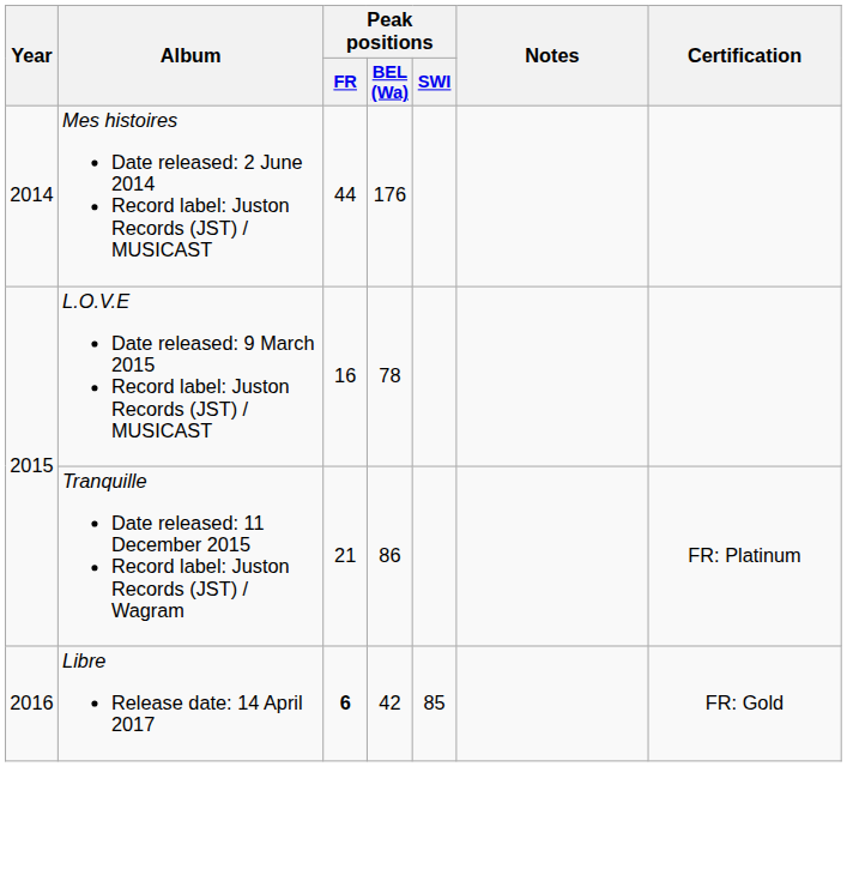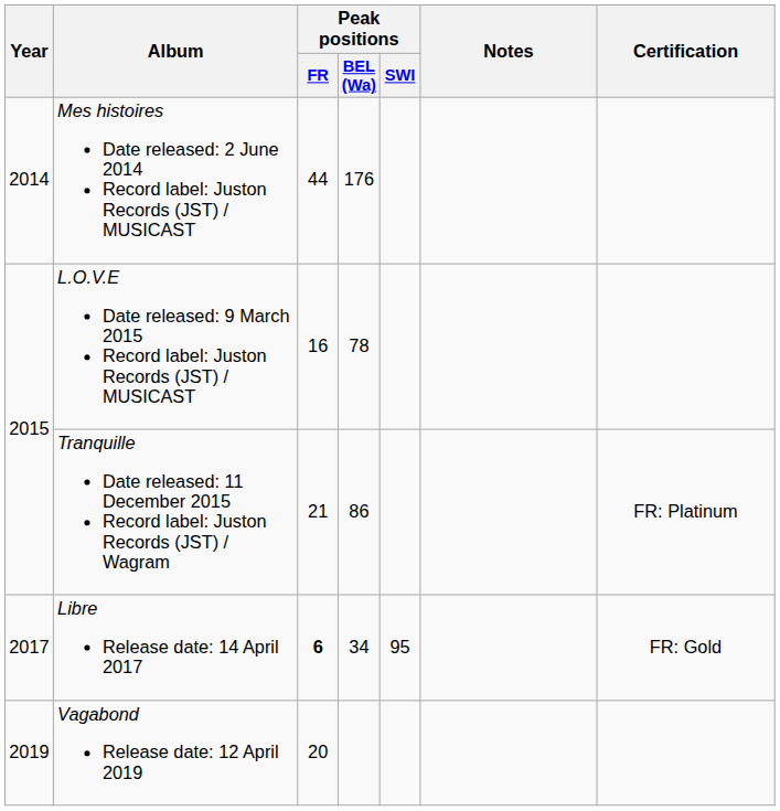 <table class="wikitable">
 <tr>
 <th align="center" rowspan="2" width="10">Year</th>
 <th align="center" rowspan="2" width="210">Album</th>
 <th align="center" colspan="3" width="20">Peak positions</th>
 <th align="center" rowspan="2" width="150">Notes</th>
 <th align="center" rowspan="2" width="150">Certification</th>
 </tr>
 <tr>
 <th scope="col" style="width:2em;font-size:90%;"><a href='#'>FR</a><br></th>
 <th scope="col" style="width:2em;font-size:90%;"><a href='#'>BEL<br>(Wa)</a><br></th>
 <th scope="col" style="width:2em;font-size:90%;"><a href='#'>SWI</a><br></th>
 </tr>
 <tr>
 <td style="text-align:center;" rowspan=1>2014</td>
 <td><em>Mes histoires</em><br><ul><li>Date released: 2 June 2014</li><li>Record label:  Juston Records (JST) /<br> MUSICAST</li></ul></td>
 <td style="text-align:center;">44</td>
 <td style="text-align:center;">176</td>
 <td style="text-align:center;"></td>
 <td><br></td>
 <td style="text-align:center;"></td>
 </tr>
 <tr>
 <td style="text-align:center;" rowspan=2>2015</td>
 <td><em>L.O.V.E</em><br><ul><li>Date released: 9 March 2015</li><li>Record label: Juston Records (JST) /<br> MUSICAST</li></ul></td>
 <td style="text-align:center;">16</td>
 <td style="text-align:center;">78</td>
 <td style="text-align:center;"></td>
 <td><br></td>
 <td style="text-align:center;"></td>
 </tr>
 <tr>
 <td><em>Tranquille</em><br><ul><li>Date released: 11 December 2015</li><li>Record label: Juston Records (JST) /<br> Wagram</li></ul></td>
 <td style="text-align:center;">21<br></td>
 <td style="text-align:center;">86</td>
 <td style="text-align:center;"></td>
 <td><br></td>
 <td style="text-align:center;">FR: Platinum</td>
 </tr>
 <tr>
-<td>2016</td>
+<td>2017</td>
 <td><em>Libre</em><br><ul><li>Release date: 14 April 2017</li></ul></td>
 <td style="text-align:center;"><strong>6<br></strong></td>
-<td style="text-align:center;">42</td>
-<td style="text-align:center;">85</td>
+<td style="text-align:center;">34</td>
+<td style="text-align:center;">95</td>
 <td><br></td>
 <td style="text-align:center;">FR: Gold</td>
 </tr>
+<tr>
+<td>2019</td>
+<td><em>Vagabond</em><br><ul><li>Release date: 12 April 2019</li></ul></td>
+<td style="text-align:center;">20<br></td>
+<td style="text-align:center;"></td>
+<td style="text-align:center;"></td>
+<td><br></td>
+<td style="text-align:center;"></td>
+</tr>
 </table>
